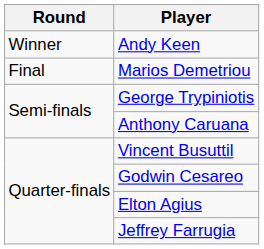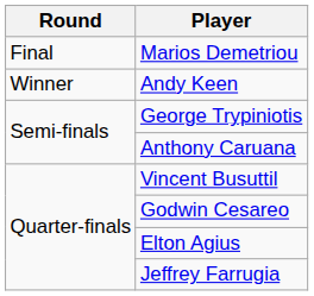 <table class="wikitable">
 <tr>
 <th>Round</th>
 <th>Player</th>
 </tr>
 <tr>
+<td rowspan="1">Final</td>
+<td> <a href='#'>Marios Demetriou</a></td>
+</tr>
+<tr>
 <td rowspan="1">Winner</td>
 <td> <a href='#'>Andy Keen</a></td>
-</tr>
-<tr>
-<td rowspan="1">Final</td>
-<td> <a href='#'>Marios Demetriou</a></td>
 </tr>
 <tr>
 <td rowspan="2">Semi-finals</td>
 <td> <a href='#'>George Trypiniotis</a></td>
 </tr>
 <tr>
 <td> <a href='#'>Anthony Caruana</a></td>
 </tr>
 <tr>
 <td rowspan="4">Quarter-finals</td>
 <td> <a href='#'>Vincent Busuttil</a></td>
 </tr>
 <tr>
 <td> <a href='#'>Godwin Cesareo</a></td>
 </tr>
 <tr>
 <td> <a href='#'>Elton Agius</a></td>
 </tr>
 <tr>
 <td> <a href='#'>Jeffrey Farrugia</a></td>
 </tr>
 </table>
